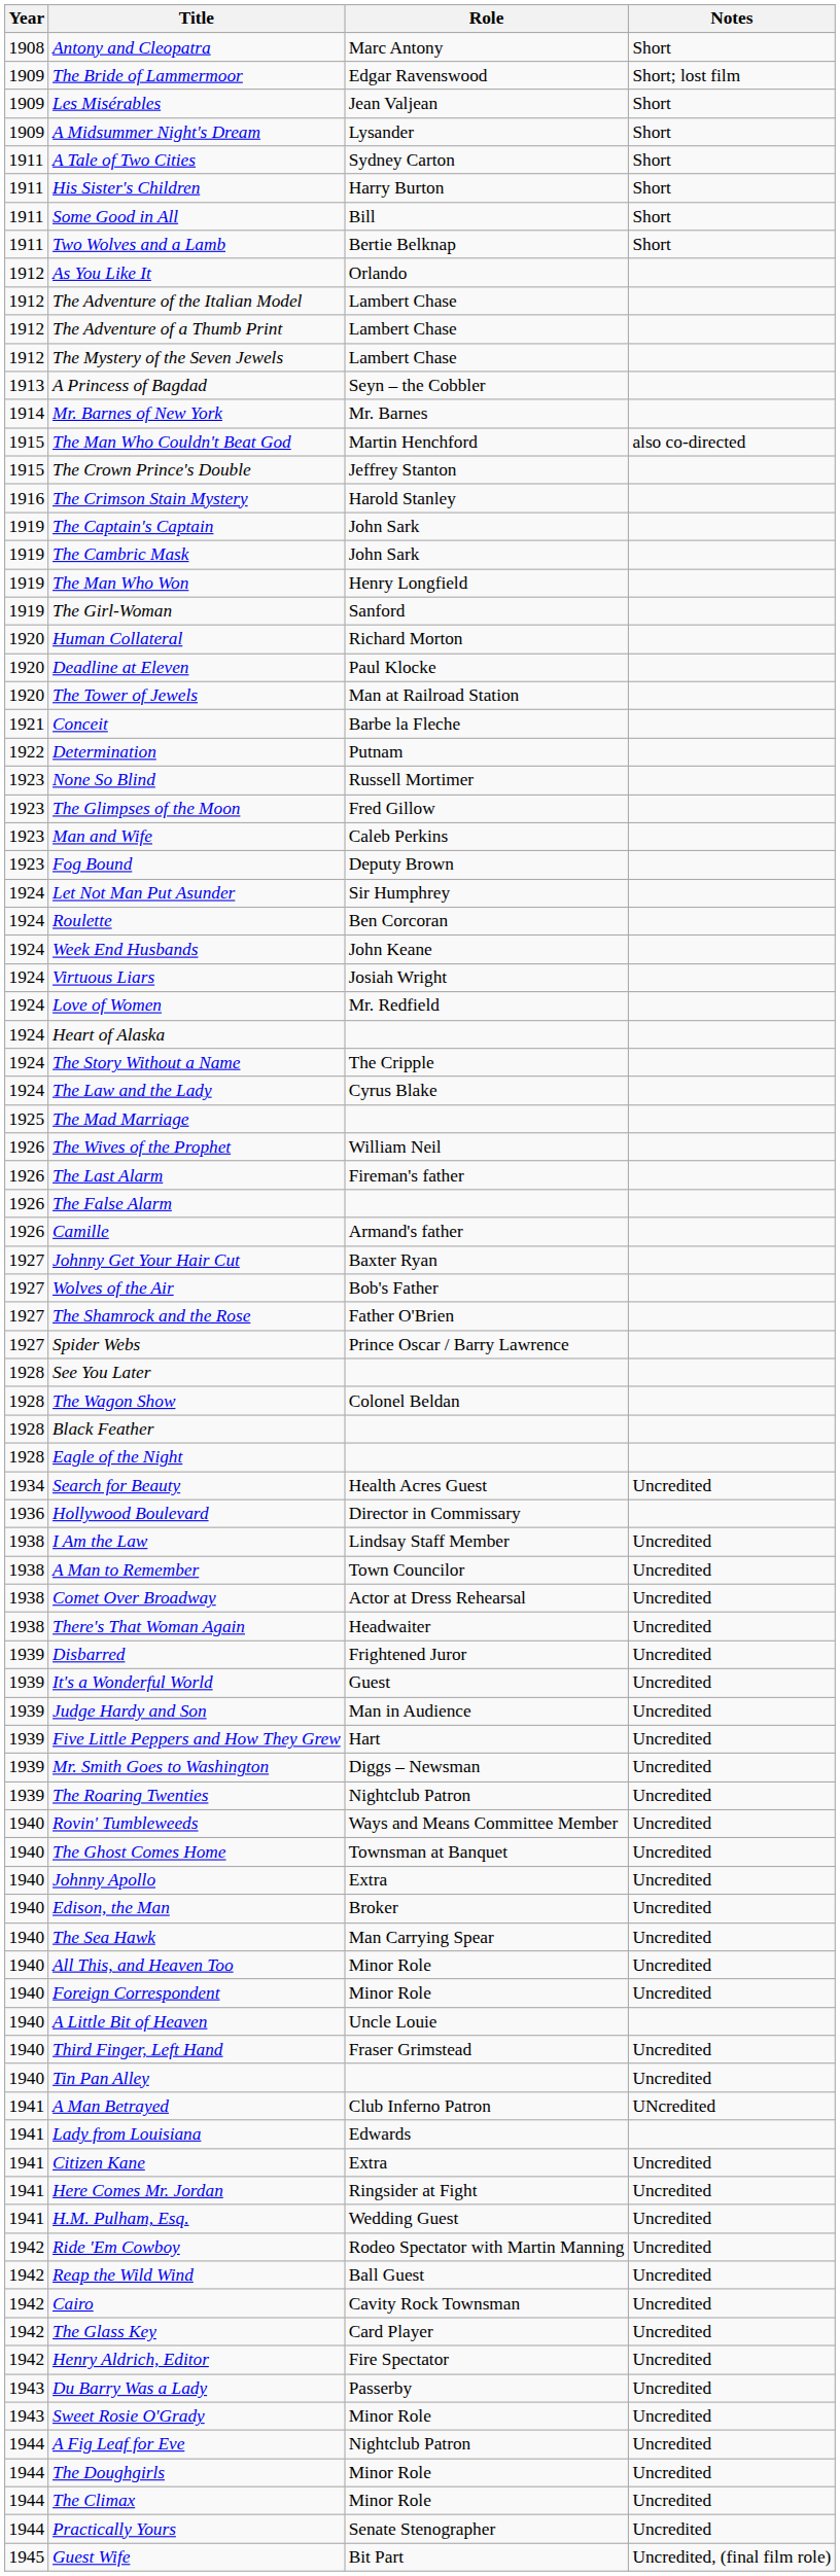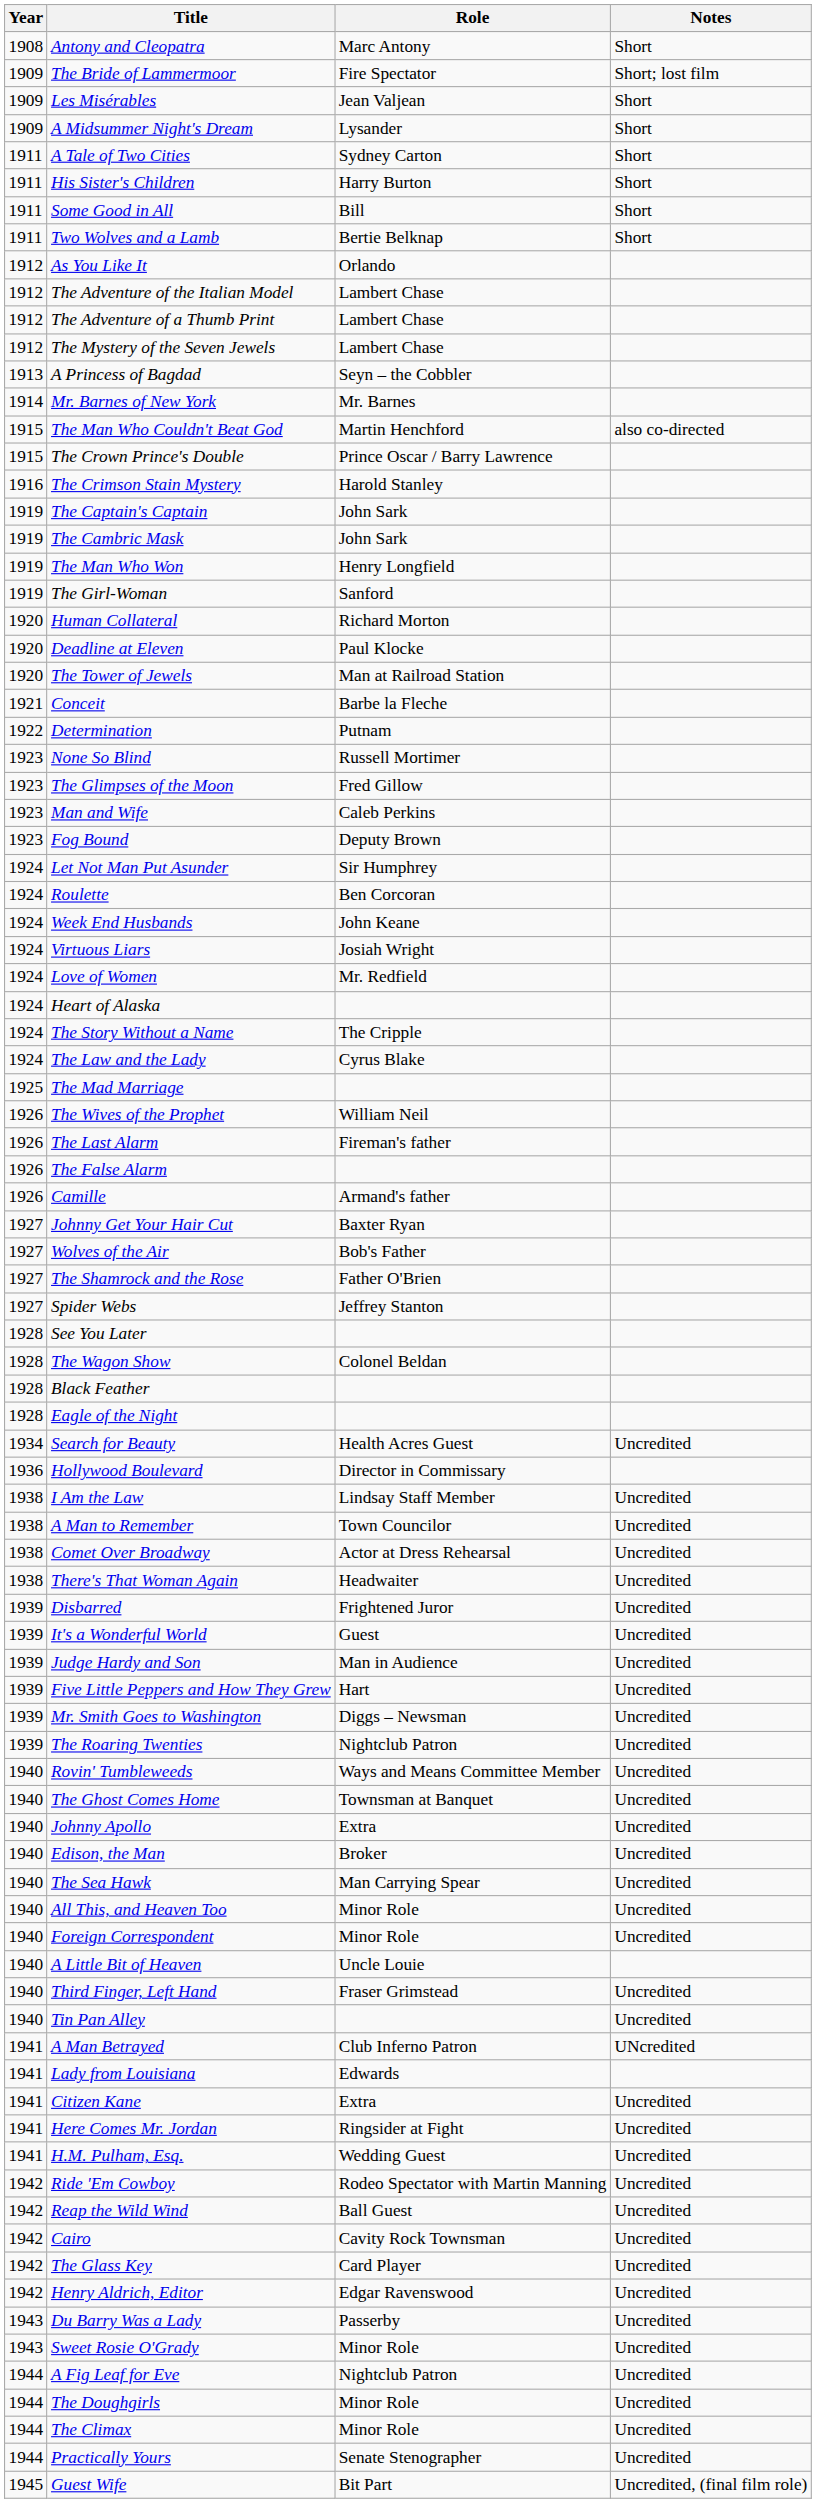 <table class="wikitable">
 <tr>
 <th>Year</th>
 <th>Title</th>
 <th>Role</th>
 <th>Notes</th>
 </tr>
 <tr>
 <td>1908</td>
 <td><em><a href='#'>Antony and Cleopatra</a></em></td>
 <td>Marc Antony</td>
 <td>Short</td>
 </tr>
 <tr>
 <td>1909</td>
 <td><em><a href='#'>The Bride of Lammermoor</a></em></td>
-<td>Edgar Ravenswood</td>
+<td>Fire Spectator</td>
 <td>Short; lost film</td>
 </tr>
 <tr>
 <td>1909</td>
 <td><em><a href='#'>Les Misérables</a></em></td>
 <td>Jean Valjean</td>
 <td>Short</td>
 </tr>
 <tr>
 <td>1909</td>
 <td><em><a href='#'>A Midsummer Night's Dream</a></em></td>
 <td>Lysander</td>
 <td>Short</td>
 </tr>
 <tr>
 <td>1911</td>
 <td><em><a href='#'>A Tale of Two Cities</a></em></td>
 <td>Sydney Carton</td>
 <td>Short</td>
 </tr>
 <tr>
 <td>1911</td>
 <td><em><a href='#'>His Sister's Children</a></em></td>
 <td>Harry Burton</td>
 <td>Short</td>
 </tr>
 <tr>
 <td>1911</td>
 <td><em><a href='#'>Some Good in All</a></em></td>
 <td>Bill</td>
 <td>Short</td>
 </tr>
 <tr>
 <td>1911</td>
 <td><em><a href='#'>Two Wolves and a Lamb</a></em></td>
 <td>Bertie Belknap</td>
 <td>Short</td>
 </tr>
 <tr>
 <td>1912</td>
 <td><em><a href='#'>As You Like It</a></em></td>
 <td>Orlando</td>
 <td></td>
 </tr>
 <tr>
 <td>1912</td>
 <td><em>The Adventure of the Italian Model</em></td>
 <td>Lambert Chase</td>
 <td></td>
 </tr>
 <tr>
 <td>1912</td>
 <td><em>The Adventure of a Thumb Print</em></td>
 <td>Lambert Chase</td>
 <td></td>
 </tr>
 <tr>
 <td>1912</td>
 <td><em>The Mystery of the Seven Jewels</em></td>
 <td>Lambert Chase</td>
 <td></td>
 </tr>
 <tr>
 <td>1913</td>
 <td><em>A Princess of Bagdad</em></td>
 <td>Seyn – the Cobbler</td>
 <td></td>
 </tr>
 <tr>
 <td>1914</td>
 <td><em><a href='#'>Mr. Barnes of New York</a></em></td>
 <td>Mr. Barnes</td>
 <td></td>
 </tr>
 <tr>
 <td>1915</td>
 <td><em><a href='#'>The Man Who Couldn't Beat God</a></em></td>
 <td>Martin Henchford</td>
 <td>also co-directed</td>
 </tr>
 <tr>
 <td>1915</td>
 <td><em>The Crown Prince's Double</em></td>
-<td>Jeffrey Stanton</td>
+<td>Prince Oscar / Barry Lawrence</td>
 <td></td>
 </tr>
 <tr>
 <td>1916</td>
 <td><em><a href='#'>The Crimson Stain Mystery</a></em></td>
 <td>Harold Stanley</td>
 <td></td>
 </tr>
 <tr>
 <td>1919</td>
 <td><em><a href='#'>The Captain's Captain</a></em></td>
 <td>John Sark</td>
 <td></td>
 </tr>
 <tr>
 <td>1919</td>
 <td><em><a href='#'>The Cambric Mask</a></em></td>
 <td>John Sark</td>
 <td></td>
 </tr>
 <tr>
 <td>1919</td>
 <td><em><a href='#'>The Man Who Won</a></em></td>
 <td>Henry Longfield</td>
 <td></td>
 </tr>
 <tr>
 <td>1919</td>
 <td><em>The Girl-Woman</em></td>
 <td>Sanford</td>
 <td></td>
 </tr>
 <tr>
 <td>1920</td>
 <td><em><a href='#'>Human Collateral</a></em></td>
 <td>Richard Morton</td>
 <td></td>
 </tr>
 <tr>
 <td>1920</td>
 <td><em><a href='#'>Deadline at Eleven</a></em></td>
 <td>Paul Klocke</td>
 <td></td>
 </tr>
 <tr>
 <td>1920</td>
 <td><em><a href='#'>The Tower of Jewels</a></em></td>
 <td>Man at Railroad Station</td>
 <td></td>
 </tr>
 <tr>
 <td>1921</td>
 <td><em><a href='#'>Conceit</a></em></td>
 <td>Barbe la Fleche</td>
 <td></td>
 </tr>
 <tr>
 <td>1922</td>
 <td><em><a href='#'>Determination</a></em></td>
 <td>Putnam</td>
 <td></td>
 </tr>
 <tr>
 <td>1923</td>
 <td><em><a href='#'>None So Blind</a></em></td>
 <td>Russell Mortimer</td>
 <td></td>
 </tr>
 <tr>
 <td>1923</td>
 <td><em><a href='#'>The Glimpses of the Moon</a></em></td>
 <td>Fred Gillow</td>
 <td></td>
 </tr>
 <tr>
 <td>1923</td>
 <td><em><a href='#'>Man and Wife</a></em></td>
 <td>Caleb Perkins</td>
 <td></td>
 </tr>
 <tr>
 <td>1923</td>
 <td><em><a href='#'>Fog Bound</a></em></td>
 <td>Deputy Brown</td>
 <td></td>
 </tr>
 <tr>
 <td>1924</td>
 <td><em><a href='#'>Let Not Man Put Asunder</a></em></td>
 <td>Sir Humphrey</td>
 <td></td>
 </tr>
 <tr>
 <td>1924</td>
 <td><em><a href='#'>Roulette</a></em></td>
 <td>Ben Corcoran</td>
 <td></td>
 </tr>
 <tr>
 <td>1924</td>
 <td><em><a href='#'>Week End Husbands</a></em></td>
 <td>John Keane</td>
 <td></td>
 </tr>
 <tr>
 <td>1924</td>
 <td><em><a href='#'>Virtuous Liars</a></em></td>
 <td>Josiah Wright</td>
 <td></td>
 </tr>
 <tr>
 <td>1924</td>
 <td><em><a href='#'>Love of Women</a></em></td>
 <td>Mr. Redfield</td>
 <td></td>
 </tr>
 <tr>
 <td>1924</td>
 <td><em>Heart of Alaska</em></td>
 <td></td>
 <td></td>
 </tr>
 <tr>
 <td>1924</td>
 <td><em><a href='#'>The Story Without a Name</a></em></td>
 <td>The Cripple</td>
 <td></td>
 </tr>
 <tr>
 <td>1924</td>
 <td><em><a href='#'>The Law and the Lady</a></em></td>
 <td>Cyrus Blake</td>
 <td></td>
 </tr>
 <tr>
 <td>1925</td>
 <td><em><a href='#'>The Mad Marriage</a></em></td>
 <td></td>
 <td></td>
 </tr>
 <tr>
 <td>1926</td>
 <td><em><a href='#'>The Wives of the Prophet</a></em></td>
 <td>William Neil</td>
 <td></td>
 </tr>
 <tr>
 <td>1926</td>
 <td><em><a href='#'>The Last Alarm</a></em></td>
 <td>Fireman's father</td>
 <td></td>
 </tr>
 <tr>
 <td>1926</td>
 <td><em><a href='#'>The False Alarm</a></em></td>
 <td></td>
 <td></td>
 </tr>
 <tr>
 <td>1926</td>
 <td><em><a href='#'>Camille</a></em></td>
 <td>Armand's father</td>
 <td></td>
 </tr>
 <tr>
 <td>1927</td>
 <td><em><a href='#'>Johnny Get Your Hair Cut</a></em></td>
 <td>Baxter Ryan</td>
 <td></td>
 </tr>
 <tr>
 <td>1927</td>
 <td><em><a href='#'>Wolves of the Air</a></em></td>
 <td>Bob's Father</td>
 <td></td>
 </tr>
 <tr>
 <td>1927</td>
 <td><em><a href='#'>The Shamrock and the Rose</a></em></td>
 <td>Father O'Brien</td>
 <td></td>
 </tr>
 <tr>
 <td>1927</td>
 <td><em>Spider Webs</em></td>
-<td>Prince Oscar / Barry Lawrence</td>
+<td>Jeffrey Stanton</td>
 <td></td>
 </tr>
 <tr>
 <td>1928</td>
 <td><em>See You Later</em></td>
 <td></td>
 <td></td>
 </tr>
 <tr>
 <td>1928</td>
 <td><em><a href='#'>The Wagon Show</a></em></td>
 <td>Colonel Beldan</td>
 <td></td>
 </tr>
 <tr>
 <td>1928</td>
 <td><em>Black Feather</em></td>
 <td></td>
 <td></td>
 </tr>
 <tr>
 <td>1928</td>
 <td><em><a href='#'>Eagle of the Night</a></em></td>
 <td></td>
 <td></td>
 </tr>
 <tr>
 <td>1934</td>
 <td><em><a href='#'>Search for Beauty</a></em></td>
 <td>Health Acres Guest</td>
 <td>Uncredited</td>
 </tr>
 <tr>
 <td>1936</td>
 <td><em><a href='#'>Hollywood Boulevard</a></em></td>
 <td>Director in Commissary</td>
 <td></td>
 </tr>
 <tr>
 <td>1938</td>
 <td><em><a href='#'>I Am the Law</a></em></td>
 <td>Lindsay Staff Member</td>
 <td>Uncredited</td>
 </tr>
 <tr>
 <td>1938</td>
 <td><em><a href='#'>A Man to Remember</a></em></td>
 <td>Town Councilor</td>
 <td>Uncredited</td>
 </tr>
 <tr>
 <td>1938</td>
 <td><em><a href='#'>Comet Over Broadway</a></em></td>
 <td>Actor at Dress Rehearsal</td>
 <td>Uncredited</td>
 </tr>
 <tr>
 <td>1938</td>
 <td><em><a href='#'>There's That Woman Again</a></em></td>
 <td>Headwaiter</td>
 <td>Uncredited</td>
 </tr>
 <tr>
 <td>1939</td>
 <td><em><a href='#'>Disbarred</a></em></td>
 <td>Frightened Juror</td>
 <td>Uncredited</td>
 </tr>
 <tr>
 <td>1939</td>
 <td><em><a href='#'>It's a Wonderful World</a></em></td>
 <td>Guest</td>
 <td>Uncredited</td>
 </tr>
 <tr>
 <td>1939</td>
 <td><em><a href='#'>Judge Hardy and Son</a></em></td>
 <td>Man in Audience</td>
 <td>Uncredited</td>
 </tr>
 <tr>
 <td>1939</td>
 <td><em><a href='#'>Five Little Peppers and How They Grew</a></em></td>
 <td>Hart</td>
 <td>Uncredited</td>
 </tr>
 <tr>
 <td>1939</td>
 <td><em><a href='#'>Mr. Smith Goes to Washington</a></em></td>
 <td>Diggs – Newsman</td>
 <td>Uncredited</td>
 </tr>
 <tr>
 <td>1939</td>
 <td><em><a href='#'>The Roaring Twenties</a></em></td>
 <td>Nightclub Patron</td>
 <td>Uncredited</td>
 </tr>
 <tr>
 <td>1940</td>
 <td><em><a href='#'>Rovin' Tumbleweeds</a></em></td>
 <td>Ways and Means Committee Member</td>
 <td>Uncredited</td>
 </tr>
 <tr>
 <td>1940</td>
 <td><em><a href='#'>The Ghost Comes Home</a></em></td>
 <td>Townsman at Banquet</td>
 <td>Uncredited</td>
 </tr>
 <tr>
 <td>1940</td>
 <td><em><a href='#'>Johnny Apollo</a></em></td>
 <td>Extra</td>
 <td>Uncredited</td>
 </tr>
 <tr>
 <td>1940</td>
 <td><em><a href='#'>Edison, the Man</a></em></td>
 <td>Broker</td>
 <td>Uncredited</td>
 </tr>
 <tr>
 <td>1940</td>
 <td><em><a href='#'>The Sea Hawk</a></em></td>
 <td>Man Carrying Spear</td>
 <td>Uncredited</td>
 </tr>
 <tr>
 <td>1940</td>
 <td><em><a href='#'>All This, and Heaven Too</a></em></td>
 <td>Minor Role</td>
 <td>Uncredited</td>
 </tr>
 <tr>
 <td>1940</td>
 <td><em><a href='#'>Foreign Correspondent</a></em></td>
 <td>Minor Role</td>
 <td>Uncredited</td>
 </tr>
 <tr>
 <td>1940</td>
 <td><em><a href='#'>A Little Bit of Heaven</a></em></td>
 <td>Uncle Louie</td>
 <td></td>
 </tr>
 <tr>
 <td>1940</td>
 <td><em><a href='#'>Third Finger, Left Hand</a></em></td>
 <td>Fraser Grimstead</td>
 <td>Uncredited</td>
 </tr>
 <tr>
 <td>1940</td>
 <td><em><a href='#'>Tin Pan Alley</a></em></td>
 <td></td>
 <td>Uncredited</td>
 </tr>
 <tr>
 <td>1941</td>
 <td><em><a href='#'>A Man Betrayed</a></em></td>
 <td>Club Inferno Patron</td>
 <td>UNcredited</td>
 </tr>
 <tr>
 <td>1941</td>
 <td><em><a href='#'>Lady from Louisiana</a></em></td>
 <td>Edwards</td>
 <td></td>
 </tr>
 <tr>
 <td>1941</td>
 <td><em><a href='#'>Citizen Kane</a></em></td>
 <td>Extra</td>
 <td>Uncredited</td>
 </tr>
 <tr>
 <td>1941</td>
 <td><em><a href='#'>Here Comes Mr. Jordan</a></em></td>
 <td>Ringsider at Fight</td>
 <td>Uncredited</td>
 </tr>
 <tr>
 <td>1941</td>
 <td><em><a href='#'>H.M. Pulham, Esq.</a></em></td>
 <td>Wedding Guest</td>
 <td>Uncredited</td>
 </tr>
 <tr>
 <td>1942</td>
 <td><em><a href='#'>Ride 'Em Cowboy</a></em></td>
 <td>Rodeo Spectator with Martin Manning</td>
 <td>Uncredited</td>
 </tr>
 <tr>
 <td>1942</td>
 <td><em><a href='#'>Reap the Wild Wind</a></em></td>
 <td>Ball Guest</td>
 <td>Uncredited</td>
 </tr>
 <tr>
 <td>1942</td>
 <td><em><a href='#'>Cairo</a></em></td>
 <td>Cavity Rock Townsman</td>
 <td>Uncredited</td>
 </tr>
 <tr>
 <td>1942</td>
 <td><em><a href='#'>The Glass Key</a></em></td>
 <td>Card Player</td>
 <td>Uncredited</td>
 </tr>
 <tr>
 <td>1942</td>
 <td><em><a href='#'>Henry Aldrich, Editor</a></em></td>
-<td>Fire Spectator</td>
+<td>Edgar Ravenswood</td>
 <td>Uncredited</td>
 </tr>
 <tr>
 <td>1943</td>
 <td><em><a href='#'>Du Barry Was a Lady</a></em></td>
 <td>Passerby</td>
 <td>Uncredited</td>
 </tr>
 <tr>
 <td>1943</td>
 <td><em><a href='#'>Sweet Rosie O'Grady</a></em></td>
 <td>Minor Role</td>
 <td>Uncredited</td>
 </tr>
 <tr>
 <td>1944</td>
 <td><em><a href='#'>A Fig Leaf for Eve</a></em></td>
 <td>Nightclub Patron</td>
 <td>Uncredited</td>
 </tr>
 <tr>
 <td>1944</td>
 <td><em><a href='#'>The Doughgirls</a></em></td>
 <td>Minor Role</td>
 <td>Uncredited</td>
 </tr>
 <tr>
 <td>1944</td>
 <td><em><a href='#'>The Climax</a></em></td>
 <td>Minor Role</td>
 <td>Uncredited</td>
 </tr>
 <tr>
 <td>1944</td>
 <td><em><a href='#'>Practically Yours</a></em></td>
 <td>Senate Stenographer</td>
 <td>Uncredited</td>
 </tr>
 <tr>
 <td>1945</td>
 <td><em><a href='#'>Guest Wife</a></em></td>
 <td>Bit Part</td>
 <td>Uncredited, (final film role)</td>
 </tr>
 </table>
